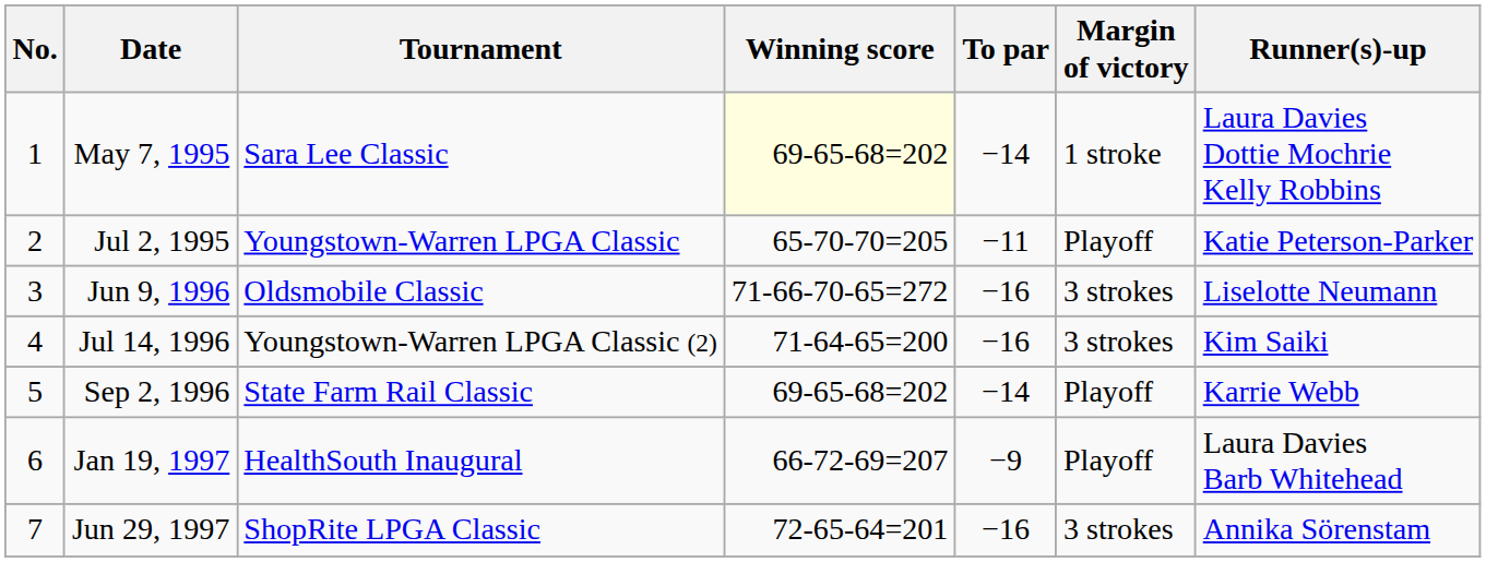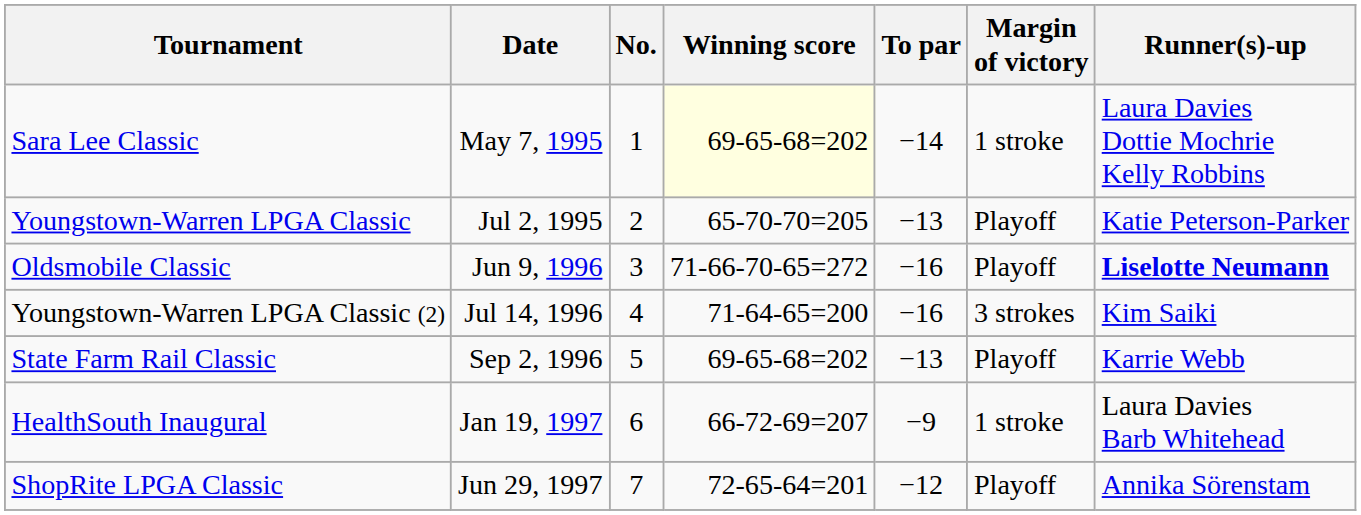 <table class="wikitable" style="font-size:95%;">
 <tr>
+<th>Tournament</th>
+<th>Date</th>
 <th>No.</th>
-<th>Date</th>
-<th>Tournament</th>
 <th>Winning score</th>
 <th>To par</th>
 <th>Margin<br>of victory</th>
 <th>Runner(s)-up</th>
 </tr>
 <tr>
+<td><a href='#'>Sara Lee Classic</a></td>
+<td align=right>May 7, <a href='#'>1995</a></td>
 <td align=center>1</td>
-<td align=right>May 7, <a href='#'>1995</a></td>
-<td><a href='#'>Sara Lee Classic</a></td>
 <td align=right style="background: lightyellow;">69-65-68=202</td>
 <td align=center>−14</td>
 <td>1 stroke</td>
 <td> <a href='#'>Laura Davies</a><br> <a href='#'>Dottie Mochrie</a><br> <a href='#'>Kelly Robbins</a></td>
 </tr>
 <tr>
+<td><a href='#'>Youngstown-Warren LPGA Classic</a></td>
+<td align=right>Jul 2, 1995</td>
 <td align=center>2</td>
-<td align=right>Jul 2, 1995</td>
-<td><a href='#'>Youngstown-Warren LPGA Classic</a></td>
 <td align=right>65-70-70=205</td>
-<td align=center>−11</td>
+<td align=center>−13</td>
 <td>Playoff</td>
 <td> <a href='#'>Katie Peterson-Parker</a></td>
 </tr>
 <tr>
+<td><a href='#'>Oldsmobile Classic</a></td>
+<td align=right>Jun 9, <a href='#'>1996</a></td>
 <td align=center>3</td>
-<td align=right>Jun 9, <a href='#'>1996</a></td>
-<td><a href='#'>Oldsmobile Classic</a></td>
 <td align=right>71-66-70-65=272</td>
 <td align=center>−16</td>
-<td>3 strokes</td>
-<td> <a href='#'>Liselotte Neumann</a></td>
+<td>Playoff</td>
+<td><strong> <a href='#'>Liselotte Neumann</a></strong></td>
 </tr>
 <tr>
+<td>Youngstown-Warren LPGA Classic <small>(2)</small></td>
+<td align=right>Jul 14, 1996</td>
 <td align=center>4</td>
-<td align=right>Jul 14, 1996</td>
-<td>Youngstown-Warren LPGA Classic <small>(2)</small></td>
 <td align=right>71-64-65=200</td>
 <td align=center>−16</td>
 <td>3 strokes</td>
 <td> <a href='#'>Kim Saiki</a></td>
 </tr>
 <tr>
+<td><a href='#'>State Farm Rail Classic</a></td>
+<td align=right>Sep 2, 1996</td>
 <td align=center>5</td>
-<td align=right>Sep 2, 1996</td>
-<td><a href='#'>State Farm Rail Classic</a></td>
 <td align=right>69-65-68=202</td>
-<td align=center>−14</td>
+<td align=center>−13</td>
 <td>Playoff</td>
 <td> <a href='#'>Karrie Webb</a></td>
 </tr>
 <tr>
+<td><a href='#'>HealthSouth Inaugural</a></td>
+<td align=right>Jan 19, <a href='#'>1997</a></td>
 <td align=center>6</td>
-<td align=right>Jan 19, <a href='#'>1997</a></td>
-<td><a href='#'>HealthSouth Inaugural</a></td>
 <td align=right>66-72-69=207</td>
 <td align=center>−9</td>
-<td>Playoff</td>
+<td>1 stroke</td>
 <td> Laura Davies<br> <a href='#'>Barb Whitehead</a></td>
 </tr>
 <tr>
+<td><a href='#'>ShopRite LPGA Classic</a></td>
+<td align=right>Jun 29, 1997</td>
 <td align=center>7</td>
-<td align=right>Jun 29, 1997</td>
-<td><a href='#'>ShopRite LPGA Classic</a></td>
 <td align=right>72-65-64=201</td>
-<td align=center>−16</td>
-<td>3 strokes</td>
+<td align=center>−12</td>
+<td>Playoff</td>
 <td> <a href='#'>Annika Sörenstam</a></td>
 </tr>
 </table>
